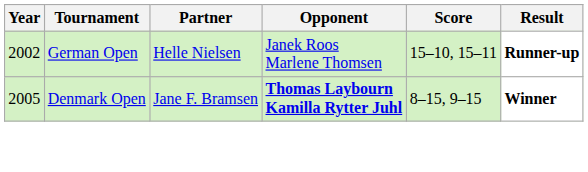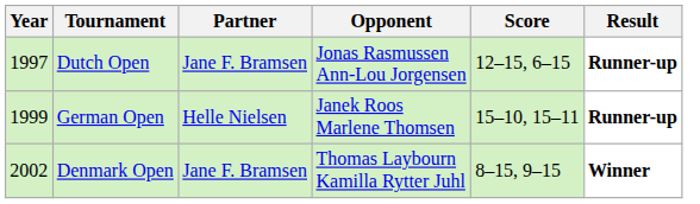 <table class="sortable wikitable" style="font-size: 90%;">
 <tr>
 <th>Year</th>
 <th>Tournament</th>
 <th>Partner</th>
 <th>Opponent</th>
 <th>Score</th>
 <th>Result</th>
 </tr>
 <tr style="background:#D4F1C5">
-<td align="center">2002</td>
+<td align="center">1997</td>
+<td align="left"><a href='#'>Dutch Open</a></td>
+<td align="left"> <a href='#'>Jane F. Bramsen</a></td>
+<td align="left"> <a href='#'>Jonas Rasmussen</a><br> <a href='#'>Ann-Lou Jorgensen</a></td>
+<td align="left">12–15, 6–15</td>
+<td style="text-align:left; background:white"> <strong>Runner-up</strong></td>
+</tr>
+<tr style="background:#D4F1C5">
+<td align="center">1999</td>
 <td align="left"><a href='#'>German Open</a></td>
 <td align="left"> <a href='#'>Helle Nielsen</a></td>
 <td align="left"> <a href='#'>Janek Roos</a><br> <a href='#'>Marlene Thomsen</a></td>
 <td align="left">15–10, 15–11</td>
 <td style="text-align:left; background:white"> <strong>Runner-up</strong></td>
 </tr>
 <tr style="background:#D4F1C5">
-<td align="center">2005</td>
+<td align="center">2002</td>
 <td align="left"><a href='#'>Denmark Open</a></td>
 <td align="left"> <a href='#'>Jane F. Bramsen</a></td>
-<td align="left"><strong> <a href='#'>Thomas Laybourn</a><br> <a href='#'>Kamilla Rytter Juhl</a></strong></td>
+<td align="left"> <a href='#'>Thomas Laybourn</a><br> <a href='#'>Kamilla Rytter Juhl</a></td>
 <td align="left">8–15, 9–15</td>
 <td style="text-align:left; background:white"> <strong>Winner</strong></td>
 </tr>
 </table>
